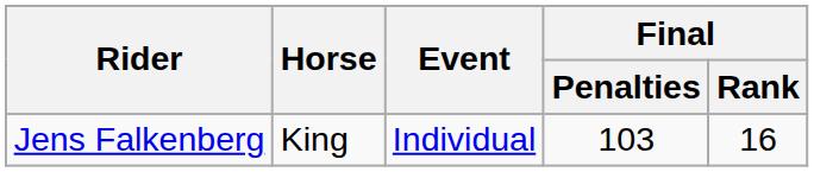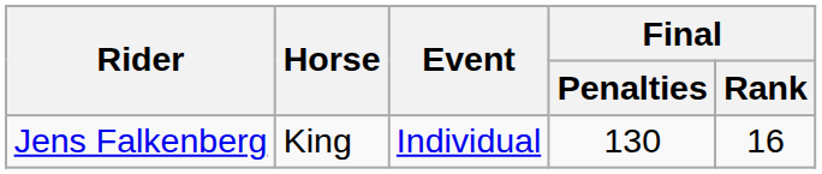 <table class=wikitable style="font-size:90%">
 <tr>
 <th rowspan="2">Rider</th>
 <th rowspan="2">Horse</th>
 <th rowspan="2">Event</th>
 <th colspan="2">Final</th>
 </tr>
 <tr>
 <th>Penalties</th>
 <th>Rank</th>
 </tr>
 <tr>
 <td><a href='#'>Jens Falkenberg</a></td>
 <td>King</td>
 <td><a href='#'>Individual</a></td>
-<td align=center>103</td>
+<td align=center>130</td>
 <td align=center>16</td>
 </tr>
 </table>
